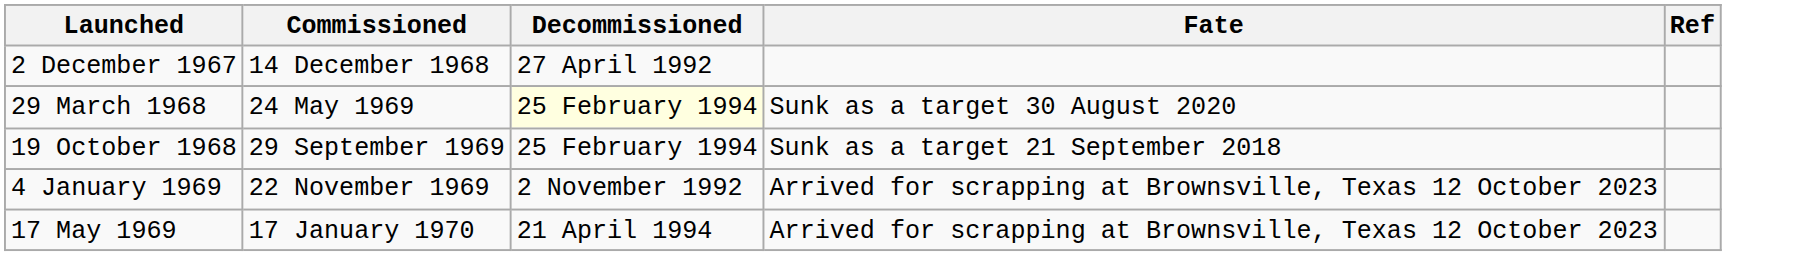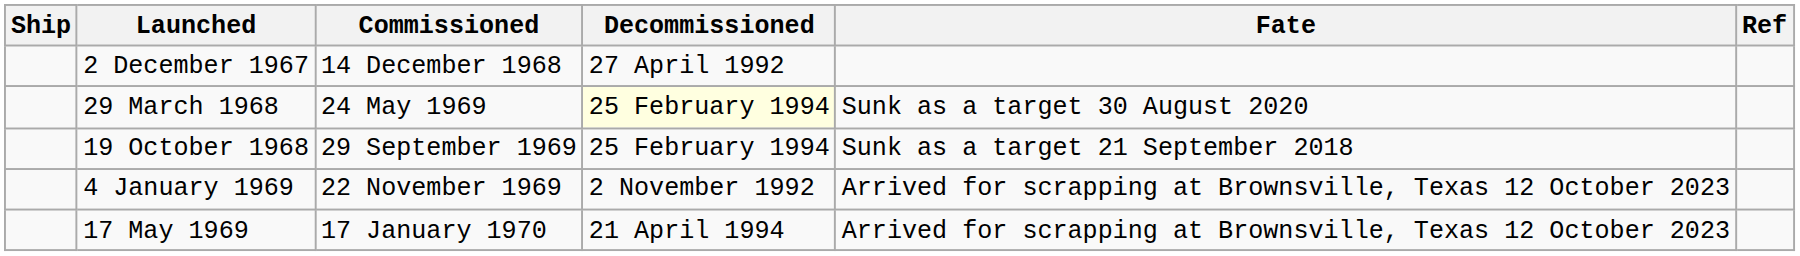 <table class="wikitable">
 <tr>
+<th>Ship</th>
 <th>Launched</th>
 <th>Commissioned</th>
 <th>Decommissioned</th>
 <th>Fate</th>
 <th>Ref</th>
 </tr>
 <tr>
+<td></td>
 <td>2 December 1967</td>
 <td>14 December 1968</td>
 <td>27 April 1992</td>
 <td></td>
 <td></td>
 </tr>
 <tr>
+<td></td>
 <td>29 March 1968</td>
 <td>24 May 1969</td>
 <td style="background: lightyellow;">25 February 1994</td>
 <td>Sunk as a target 30 August 2020</td>
 <td></td>
 </tr>
 <tr>
+<td></td>
 <td>19 October 1968</td>
 <td>29 September 1969</td>
 <td>25 February 1994</td>
 <td>Sunk as a target  21 September 2018</td>
 <td></td>
 </tr>
 <tr>
+<td></td>
 <td>4 January 1969</td>
 <td>22 November 1969</td>
 <td>2 November 1992</td>
 <td>Arrived for scrapping at Brownsville, Texas 12 October 2023</td>
 <td></td>
 </tr>
 <tr>
+<td></td>
 <td>17 May 1969</td>
 <td>17 January 1970</td>
 <td>21 April 1994</td>
 <td>Arrived for scrapping at Brownsville, Texas 12 October 2023</td>
 <td></td>
 </tr>
 </table>
